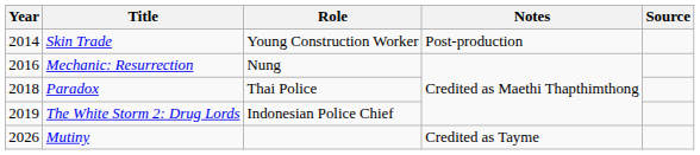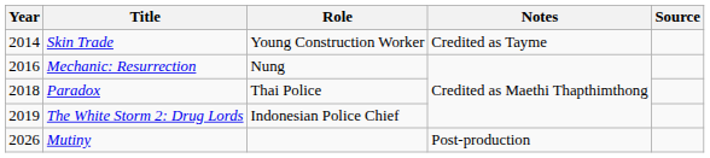 <table class="wikitable sortable">
 <tr>
 <th>Year</th>
 <th>Title</th>
 <th>Role</th>
 <th>Notes</th>
 <th>Source</th>
 </tr>
 <tr>
 <td>2014</td>
 <td><em><a href='#'>Skin Trade</a></em></td>
 <td>Young Construction Worker</td>
-<td>Post-production</td>
+<td>Credited as Tayme</td>
 <td></td>
 </tr>
 <tr>
 <td>2016</td>
 <td><em><a href='#'>Mechanic: Resurrection</a></em></td>
 <td>Nung</td>
 <td rowspan="3">Credited as Maethi Thapthimthong</td>
 <td></td>
 </tr>
 <tr>
 <td>2018</td>
 <td><em><a href='#'>Paradox</a></em></td>
 <td>Thai Police</td>
 <td></td>
 </tr>
 <tr>
 <td>2019</td>
 <td><em><a href='#'>The White Storm 2: Drug Lords</a></em></td>
 <td>Indonesian Police Chief</td>
 <td></td>
 </tr>
 <tr>
 <td>2026</td>
 <td><em><a href='#'>Mutiny</a></em></td>
 <td></td>
-<td>Credited as Tayme</td>
+<td>Post-production</td>
 <td></td>
 </tr>
 </table>
